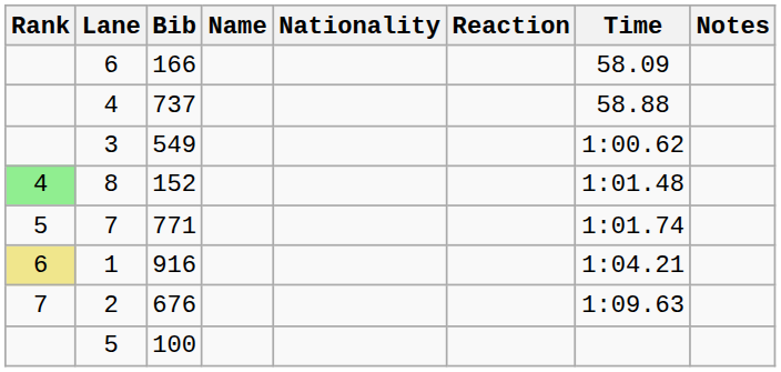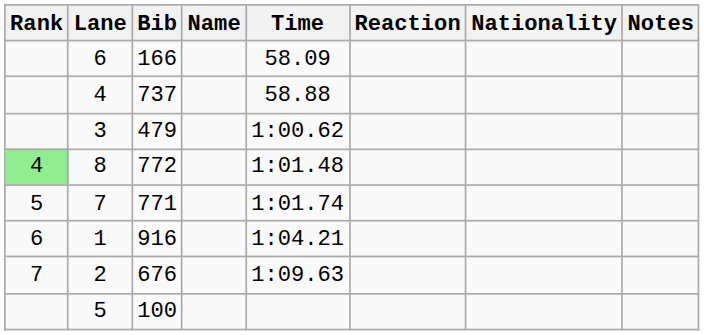 <table class="wikitable sortable" style="text-align:center">
 <tr>
 <th>Rank</th>
 <th>Lane</th>
 <th>Bib</th>
 <th>Name</th>
+<th>Time</th>
+<th>Reaction</th>
 <th>Nationality</th>
-<th>Reaction</th>
-<th>Time</th>
 <th>Notes</th>
 </tr>
 <tr>
 <td></td>
 <td>6</td>
 <td>166</td>
 <td align=left></td>
+<td>58.09</td>
+<td></td>
 <td align=left></td>
-<td></td>
-<td>58.09</td>
 <td></td>
 </tr>
 <tr>
 <td></td>
 <td>4</td>
 <td>737</td>
 <td align=left></td>
+<td>58.88</td>
+<td></td>
 <td align=left></td>
-<td></td>
-<td>58.88</td>
 <td></td>
 </tr>
 <tr>
 <td></td>
 <td>3</td>
-<td>549</td>
+<td>479</td>
 <td align=left></td>
+<td>1:00.62</td>
+<td></td>
 <td align=left></td>
-<td></td>
-<td>1:00.62</td>
 <td></td>
 </tr>
 <tr>
 <td style="background: lightgreen;">4</td>
 <td>8</td>
-<td>152</td>
+<td>772</td>
 <td align=left></td>
+<td>1:01.48</td>
+<td></td>
 <td align=left></td>
-<td></td>
-<td>1:01.48</td>
 <td></td>
 </tr>
 <tr>
 <td>5</td>
 <td>7</td>
 <td>771</td>
 <td align=left></td>
+<td>1:01.74</td>
+<td></td>
 <td align=left></td>
-<td></td>
-<td>1:01.74</td>
 <td></td>
 </tr>
 <tr>
-<td style="background: khaki;">6</td>
+<td>6</td>
 <td>1</td>
 <td>916</td>
 <td align=left></td>
+<td>1:04.21</td>
+<td></td>
 <td align=left></td>
-<td></td>
-<td>1:04.21</td>
 <td></td>
 </tr>
 <tr>
 <td>7</td>
 <td>2</td>
 <td>676</td>
 <td align=left></td>
+<td>1:09.63</td>
+<td></td>
 <td align=left></td>
-<td></td>
-<td>1:09.63</td>
 <td></td>
 </tr>
 <tr>
 <td></td>
 <td>5</td>
 <td>100</td>
 <td align=left></td>
-<td align=left></td>
 <td></td>
 <td></td>
+<td align=left></td>
 <td><strong></strong></td>
 </tr>
 </table>
